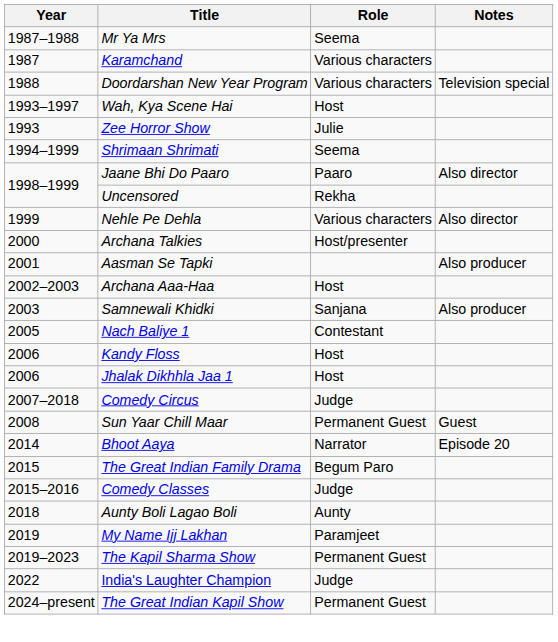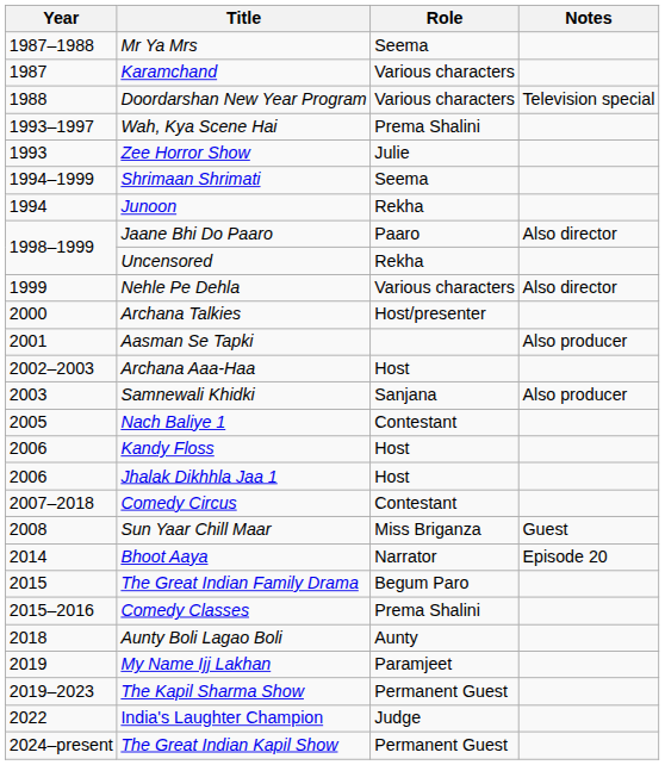 <table class="wikitable sortable">
 <tr>
 <th>Year</th>
 <th>Title</th>
 <th>Role</th>
 <th>Notes</th>
 </tr>
 <tr>
 <td>1987–1988</td>
 <td><em>Mr Ya Mrs</em></td>
 <td>Seema</td>
 <td></td>
 </tr>
 <tr>
 <td>1987</td>
 <td><em><a href='#'>Karamchand</a></em></td>
 <td>Various characters</td>
 <td></td>
 </tr>
 <tr>
 <td>1988</td>
 <td><em>Doordarshan New Year Program</em></td>
 <td>Various characters</td>
 <td>Television special</td>
 </tr>
 <tr>
 <td>1993–1997</td>
 <td><em>Wah, Kya Scene Hai</em></td>
-<td>Host</td>
+<td>Prema Shalini</td>
 <td></td>
 </tr>
 <tr>
 <td>1993</td>
 <td><em><a href='#'>Zee Horror Show</a></em></td>
 <td>Julie</td>
 <td></td>
 </tr>
 <tr>
 <td>1994–1999</td>
 <td><em><a href='#'>Shrimaan Shrimati</a></em></td>
 <td>Seema</td>
+<td></td>
+</tr>
+<tr>
+<td>1994</td>
+<td><em><a href='#'>Junoon</a></em></td>
+<td>Rekha</td>
 <td></td>
 </tr>
 <tr>
 <td rowspan=2>1998–1999</td>
 <td><em>Jaane Bhi Do Paaro</em></td>
 <td>Paaro</td>
 <td>Also director</td>
 </tr>
 <tr>
 <td><em>Uncensored</em></td>
 <td>Rekha</td>
 <td></td>
 </tr>
 <tr>
 <td>1999</td>
 <td><em>Nehle Pe Dehla</em></td>
 <td>Various characters</td>
 <td>Also director</td>
 </tr>
 <tr>
 <td>2000</td>
 <td><em>Archana Talkies</em></td>
 <td>Host/presenter</td>
 <td></td>
 </tr>
 <tr>
 <td>2001</td>
 <td><em>Aasman Se Tapki</em></td>
 <td></td>
 <td>Also producer</td>
 </tr>
 <tr>
 <td>2002–2003</td>
 <td><em>Archana Aaa-Haa</em></td>
 <td>Host</td>
 <td></td>
 </tr>
 <tr>
 <td>2003</td>
 <td><em>Samnewali Khidki</em></td>
 <td>Sanjana</td>
 <td>Also producer</td>
 </tr>
 <tr>
 <td>2005</td>
 <td><em><a href='#'>Nach Baliye 1</a></em></td>
 <td>Contestant</td>
 <td></td>
 </tr>
 <tr>
 <td>2006</td>
 <td><em><a href='#'>Kandy Floss</a></em></td>
 <td>Host</td>
 <td></td>
 </tr>
 <tr>
 <td>2006</td>
 <td><em><a href='#'> Jhalak Dikhhla Jaa 1</a></em></td>
 <td>Host</td>
 <td></td>
 </tr>
 <tr>
 <td>2007–2018</td>
 <td><em><a href='#'>Comedy Circus</a> </em></td>
-<td>Judge</td>
+<td>Contestant</td>
 <td></td>
 </tr>
 <tr>
 <td>2008</td>
 <td><em>Sun Yaar Chill Maar</em></td>
-<td>Permanent Guest</td>
+<td>Miss Briganza</td>
 <td>Guest</td>
 </tr>
 <tr>
 <td>2014</td>
 <td><em><a href='#'>Bhoot Aaya</a></em></td>
 <td>Narrator</td>
 <td>Episode 20</td>
 </tr>
 <tr>
 <td>2015</td>
 <td><em><a href='#'>The Great Indian Family Drama</a></em></td>
 <td>Begum Paro</td>
 <td></td>
 </tr>
 <tr>
 <td>2015–2016</td>
 <td><em><a href='#'>Comedy Classes</a></em></td>
-<td>Judge</td>
+<td>Prema Shalini</td>
 <td></td>
 </tr>
 <tr>
 <td>2018</td>
 <td><em>Aunty Boli Lagao Boli</em></td>
 <td>Aunty</td>
 <td></td>
 </tr>
 <tr>
 <td>2019</td>
 <td><em><a href='#'>My Name Ijj Lakhan</a></em></td>
 <td>Paramjeet</td>
 <td></td>
 </tr>
 <tr>
 <td>2019–2023</td>
 <td><em><a href='#'>The Kapil Sharma Show</a> </em></td>
 <td>Permanent Guest</td>
 <td></td>
 </tr>
 <tr>
 <td>2022</td>
 <td><a href='#'>India's Laughter Champion</a></td>
 <td>Judge</td>
 <td></td>
 </tr>
 <tr>
 <td>2024–present</td>
 <td><em><a href='#'>The Great Indian Kapil Show</a></em></td>
 <td>Permanent Guest</td>
 <td></td>
 </tr>
 </table>
